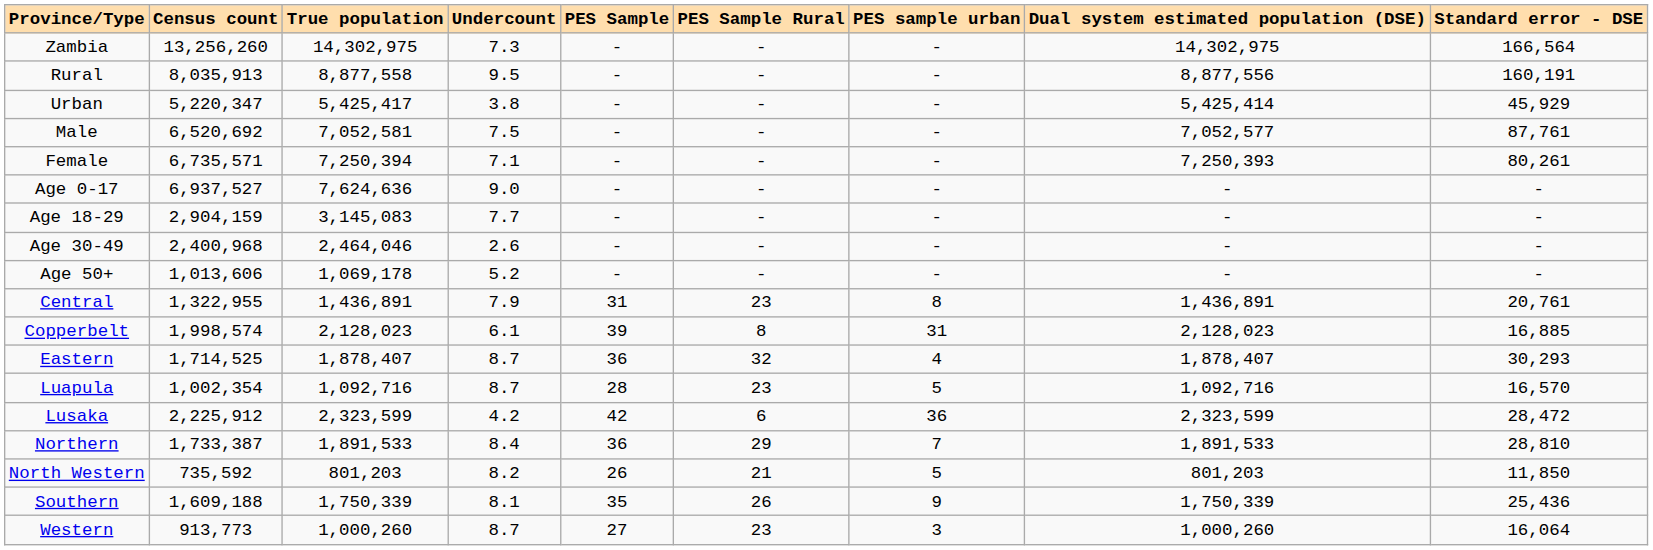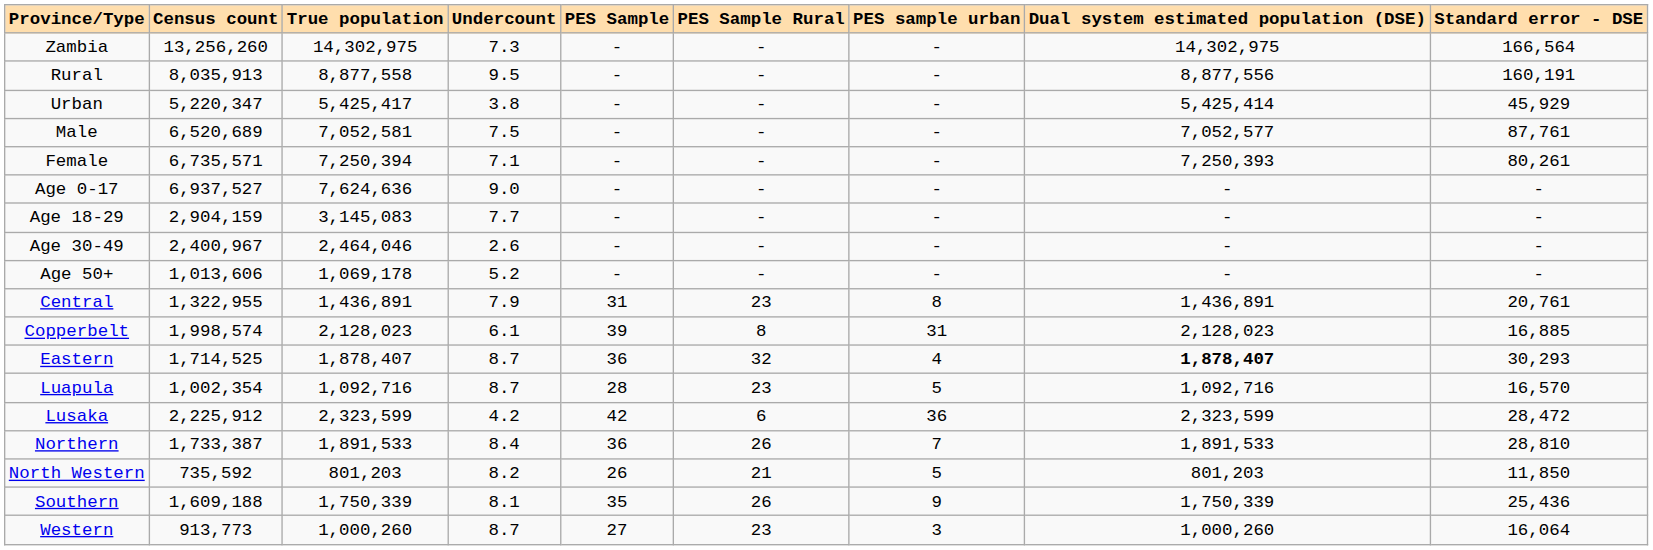 <table class="wikitable sortable collapsible" style="text-align: center;">
 <tr>
 <th style="background:navajowhite;">Province/Type</th>
 <th style="background:navajowhite;">Census count</th>
 <th style="background:navajowhite;">True population</th>
 <th style="background:navajowhite;">Undercount</th>
 <th style="background:navajowhite;">PES Sample</th>
 <th style="background:navajowhite;">PES Sample Rural</th>
 <th style="background:navajowhite;">PES sample urban</th>
 <th style="background:navajowhite;">Dual system estimated population (DSE)</th>
 <th style="background:navajowhite;">Standard error - DSE</th>
 </tr>
 <tr>
 <td>Zambia</td>
 <td>13,256,260</td>
 <td>14,302,975</td>
 <td>7.3</td>
 <td>-</td>
 <td>-</td>
 <td>-</td>
 <td>14,302,975</td>
 <td>166,564</td>
 </tr>
 <tr>
 <td>Rural</td>
 <td>8,035,913</td>
 <td>8,877,558</td>
 <td>9.5</td>
 <td>-</td>
 <td>-</td>
 <td>-</td>
 <td>8,877,556</td>
 <td>160,191</td>
 </tr>
 <tr>
 <td>Urban</td>
 <td>5,220,347</td>
 <td>5,425,417</td>
 <td>3.8</td>
 <td>-</td>
 <td>-</td>
 <td>-</td>
 <td>5,425,414</td>
 <td>45,929</td>
 </tr>
 <tr>
 <td>Male</td>
-<td>6,520,692</td>
+<td>6,520,689</td>
 <td>7,052,581</td>
 <td>7.5</td>
 <td>-</td>
 <td>-</td>
 <td>-</td>
 <td>7,052,577</td>
 <td>87,761</td>
 </tr>
 <tr>
 <td>Female</td>
 <td>6,735,571</td>
 <td>7,250,394</td>
 <td>7.1</td>
 <td>-</td>
 <td>-</td>
 <td>-</td>
 <td>7,250,393</td>
 <td>80,261</td>
 </tr>
 <tr>
 <td>Age 0-17</td>
 <td>6,937,527</td>
 <td>7,624,636</td>
 <td>9.0</td>
 <td>-</td>
 <td>-</td>
 <td>-</td>
 <td>-</td>
 <td>-</td>
 </tr>
 <tr>
 <td>Age 18-29</td>
 <td>2,904,159</td>
 <td>3,145,083</td>
 <td>7.7</td>
 <td>-</td>
 <td>-</td>
 <td>-</td>
 <td>-</td>
 <td>-</td>
 </tr>
 <tr>
 <td>Age 30-49</td>
-<td>2,400,968</td>
+<td>2,400,967</td>
 <td>2,464,046</td>
 <td>2.6</td>
 <td>-</td>
 <td>-</td>
 <td>-</td>
 <td>-</td>
 <td>-</td>
 </tr>
 <tr>
 <td>Age 50+</td>
 <td>1,013,606</td>
 <td>1,069,178</td>
 <td>5.2</td>
 <td>-</td>
 <td>-</td>
 <td>-</td>
 <td>-</td>
 <td>-</td>
 </tr>
 <tr>
 <td><a href='#'>Central</a></td>
 <td>1,322,955</td>
 <td>1,436,891</td>
 <td>7.9</td>
 <td>31</td>
 <td>23</td>
 <td>8</td>
 <td>1,436,891</td>
 <td>20,761</td>
 </tr>
 <tr>
 <td><a href='#'>Copperbelt</a></td>
 <td>1,998,574</td>
 <td>2,128,023</td>
 <td>6.1</td>
 <td>39</td>
 <td>8</td>
 <td>31</td>
 <td>2,128,023</td>
 <td>16,885</td>
 </tr>
 <tr>
 <td><a href='#'>Eastern</a></td>
 <td>1,714,525</td>
 <td>1,878,407</td>
 <td>8.7</td>
 <td>36</td>
 <td>32</td>
 <td>4</td>
-<td>1,878,407</td>
+<td><strong>1,878,407</strong></td>
 <td>30,293</td>
 </tr>
 <tr>
 <td><a href='#'>Luapula</a></td>
 <td>1,002,354</td>
 <td>1,092,716</td>
 <td>8.7</td>
 <td>28</td>
 <td>23</td>
 <td>5</td>
 <td>1,092,716</td>
 <td>16,570</td>
 </tr>
 <tr>
 <td><a href='#'>Lusaka</a></td>
 <td>2,225,912</td>
 <td>2,323,599</td>
 <td>4.2</td>
 <td>42</td>
 <td>6</td>
 <td>36</td>
 <td>2,323,599</td>
 <td>28,472</td>
 </tr>
 <tr>
 <td><a href='#'>Northern</a></td>
 <td>1,733,387</td>
 <td>1,891,533</td>
 <td>8.4</td>
 <td>36</td>
-<td>29</td>
+<td>26</td>
 <td>7</td>
 <td>1,891,533</td>
 <td>28,810</td>
 </tr>
 <tr>
 <td><a href='#'>North Western</a></td>
 <td>735,592</td>
 <td>801,203</td>
 <td>8.2</td>
 <td>26</td>
 <td>21</td>
 <td>5</td>
 <td>801,203</td>
 <td>11,850</td>
 </tr>
 <tr>
 <td><a href='#'>Southern</a></td>
 <td>1,609,188</td>
 <td>1,750,339</td>
 <td>8.1</td>
 <td>35</td>
 <td>26</td>
 <td>9</td>
 <td>1,750,339</td>
 <td>25,436</td>
 </tr>
 <tr>
 <td><a href='#'>Western</a></td>
 <td>913,773</td>
 <td>1,000,260</td>
 <td>8.7</td>
 <td>27</td>
 <td>23</td>
 <td>3</td>
 <td>1,000,260</td>
 <td>16,064</td>
 </tr>
 </table>
